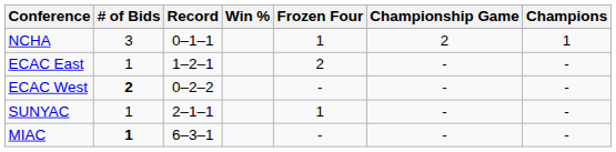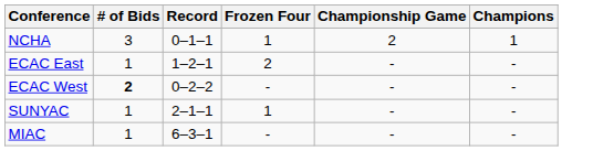 <table class="wikitable sortable">
 <tr>
 <th>Conference</th>
 <th># of Bids</th>
 <th>Record</th>
-<th>Win %</th>
 <th>Frozen Four</th>
 <th>Championship Game</th>
 <th>Champions</th>
 </tr>
 <tr align="center">
 <td align="left"><a href='#'>NCHA</a></td>
 <td>3</td>
 <td>0–1–1</td>
-<td></td>
 <td>1</td>
 <td>2</td>
 <td>1</td>
 </tr>
 <tr align="center">
 <td align="left"><a href='#'>ECAC East</a></td>
 <td>1</td>
 <td>1–2–1</td>
-<td></td>
 <td>2</td>
 <td>-</td>
 <td>-</td>
 </tr>
 <tr align="center">
 <td align="left"><a href='#'>ECAC West</a></td>
 <td><strong>2</strong></td>
 <td>0–2–2</td>
-<td></td>
 <td>-</td>
 <td>-</td>
 <td>-</td>
 </tr>
 <tr align="center">
 <td align="left"><a href='#'>SUNYAC</a></td>
 <td>1</td>
 <td>2–1–1</td>
-<td></td>
 <td>1</td>
 <td>-</td>
 <td>-</td>
 </tr>
 <tr align="center">
 <td align="left"><a href='#'>MIAC</a></td>
-<td><strong>1</strong></td>
+<td>1</td>
 <td>6–3–1</td>
-<td></td>
 <td>-</td>
 <td>-</td>
 <td>-</td>
 </tr>
 </table>
